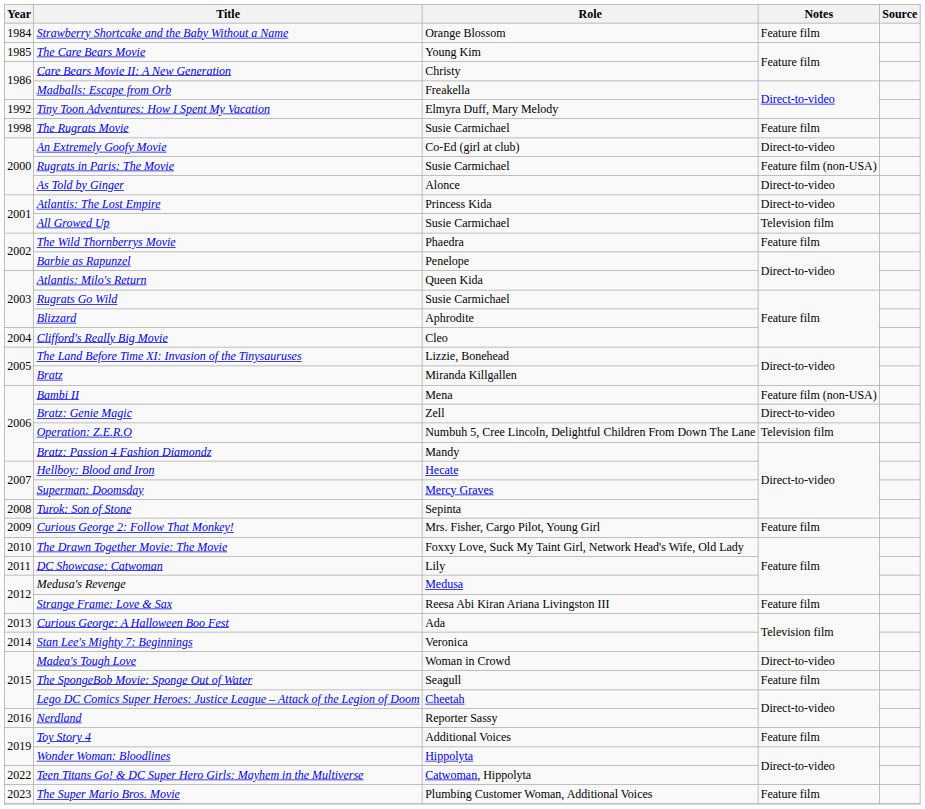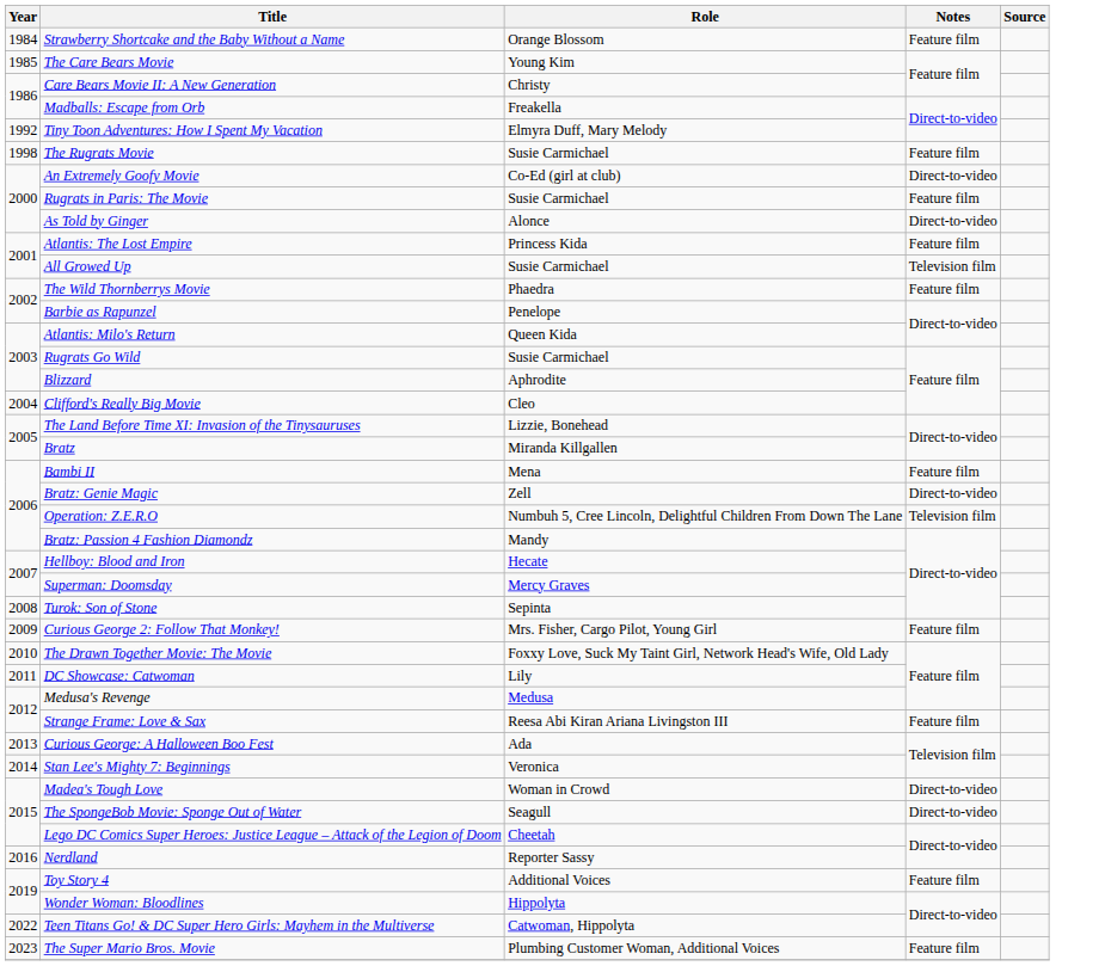 <table class="wikitable sortable plainrowheaders">
 <tr>
 <th>Year</th>
 <th>Title</th>
 <th>Role</th>
 <th class="unsortable">Notes</th>
 <th class="unsortable">Source</th>
 </tr>
 <tr>
 <td>1984</td>
 <td><em><a href='#'>Strawberry Shortcake and the Baby Without a Name</a></em></td>
 <td>Orange Blossom</td>
 <td>Feature film</td>
 <td></td>
 </tr>
 <tr>
 <td>1985</td>
 <td data-sort-value="Care Bears Movie, The"><em><a href='#'>The Care Bears Movie</a></em></td>
 <td>Young Kim</td>
 <td rowspan="2">Feature film</td>
 <td></td>
 </tr>
 <tr>
 <td rowspan="2">1986</td>
 <td><em><a href='#'>Care Bears Movie II: A New Generation</a></em></td>
 <td>Christy</td>
 <td></td>
 </tr>
 <tr>
 <td><em><a href='#'>Madballs: Escape from Orb</a></em></td>
 <td>Freakella</td>
 <td rowspan="2"><a href='#'>Direct-to-video</a></td>
 <td></td>
 </tr>
 <tr>
 <td>1992</td>
 <td><em><a href='#'>Tiny Toon Adventures: How I Spent My Vacation</a></em></td>
 <td>Elmyra Duff, Mary Melody</td>
 <td></td>
 </tr>
 <tr>
 <td>1998</td>
 <td data-sort-value="Rugrats Movie, The"><em><a href='#'>The Rugrats Movie</a></em></td>
 <td>Susie Carmichael</td>
 <td>Feature film</td>
 <td></td>
 </tr>
 <tr>
 <td rowspan="3">2000</td>
 <td><em><a href='#'>An Extremely Goofy Movie</a></em></td>
 <td>Co-Ed (girl at club)</td>
 <td>Direct-to-video</td>
 <td></td>
 </tr>
 <tr>
 <td><em><a href='#'>Rugrats in Paris: The Movie</a></em></td>
 <td>Susie Carmichael</td>
-<td>Feature film (non-USA)</td>
+<td>Feature film</td>
 <td></td>
 </tr>
 <tr>
 <td><em><a href='#'>As Told by Ginger</a></em></td>
 <td>Alonce</td>
 <td>Direct-to-video</td>
 <td></td>
 </tr>
 <tr>
 <td rowspan="2">2001</td>
 <td><em><a href='#'>Atlantis: The Lost Empire</a></em></td>
 <td>Princess Kida</td>
-<td>Direct-to-video</td>
+<td>Feature film</td>
 <td></td>
 </tr>
 <tr>
 <td><em><a href='#'>All Growed Up</a></em></td>
 <td>Susie Carmichael</td>
 <td>Television film</td>
 <td></td>
 </tr>
 <tr>
 <td rowspan="2">2002</td>
 <td data-sort-value="Wild Thornberrys Movie, The"><em><a href='#'>The Wild Thornberrys Movie</a></em></td>
 <td>Phaedra</td>
 <td>Feature film</td>
 <td></td>
 </tr>
 <tr>
 <td><em><a href='#'>Barbie as Rapunzel</a></em></td>
 <td>Penelope</td>
 <td rowspan="2">Direct-to-video</td>
 <td></td>
 </tr>
 <tr>
 <td rowspan="3">2003</td>
 <td><em><a href='#'>Atlantis: Milo's Return</a></em></td>
 <td>Queen Kida</td>
 <td></td>
 </tr>
 <tr>
 <td><em><a href='#'>Rugrats Go Wild</a></em></td>
 <td>Susie Carmichael</td>
 <td rowspan="3">Feature film</td>
 <td></td>
 </tr>
 <tr>
 <td><em><a href='#'>Blizzard</a></em></td>
 <td>Aphrodite</td>
 <td></td>
 </tr>
 <tr>
 <td>2004</td>
 <td><em><a href='#'>Clifford's Really Big Movie</a></em></td>
 <td>Cleo</td>
 <td></td>
 </tr>
 <tr>
 <td rowspan="2">2005</td>
 <td data-sort-value="Land Before Time XI: Invasion of the Tinysauruses, The"><em><a href='#'>The Land Before Time XI: Invasion of the Tinysauruses</a></em></td>
 <td>Lizzie, Bonehead</td>
 <td rowspan="2">Direct-to-video</td>
 <td></td>
 </tr>
 <tr>
 <td><em><a href='#'>Bratz</a></em></td>
 <td>Miranda Killgallen</td>
 <td></td>
 </tr>
 <tr>
 <td rowspan="4">2006</td>
 <td><em><a href='#'>Bambi II</a></em></td>
 <td>Mena</td>
-<td>Feature film (non-USA)</td>
+<td>Feature film</td>
 <td></td>
 </tr>
 <tr>
 <td><em><a href='#'>Bratz: Genie Magic</a></em></td>
 <td>Zell</td>
 <td>Direct-to-video</td>
 <td></td>
 </tr>
 <tr>
 <td><em><a href='#'>Operation: Z.E.R.O</a></em></td>
 <td>Numbuh 5, Cree Lincoln, Delightful Children From Down The Lane</td>
 <td>Television film</td>
 <td></td>
 </tr>
 <tr>
 <td><em><a href='#'>Bratz: Passion 4 Fashion Diamondz</a></em></td>
 <td>Mandy</td>
 <td rowspan="4">Direct-to-video</td>
 <td></td>
 </tr>
 <tr>
 <td rowspan="2">2007</td>
 <td><em><a href='#'>Hellboy: Blood and Iron</a></em></td>
 <td><a href='#'>Hecate</a></td>
 <td></td>
 </tr>
 <tr>
 <td><em><a href='#'>Superman: Doomsday</a></em></td>
 <td><a href='#'>Mercy Graves</a></td>
 <td></td>
 </tr>
 <tr>
 <td>2008</td>
 <td><em><a href='#'>Turok: Son of Stone</a></em></td>
 <td>Sepinta</td>
 <td></td>
 </tr>
 <tr>
 <td>2009</td>
 <td><em><a href='#'>Curious George 2: Follow That Monkey!</a></em></td>
 <td>Mrs. Fisher, Cargo Pilot, Young Girl</td>
 <td>Feature film</td>
 <td></td>
 </tr>
 <tr>
 <td>2010</td>
 <td data-sort-value="Drawn Together Movie: The Movie, The"><em><a href='#'>The Drawn Together Movie: The Movie</a></em></td>
 <td>Foxxy Love, Suck My Taint Girl, Network Head's Wife, Old Lady</td>
 <td rowspan="3">Feature film</td>
 <td></td>
 </tr>
 <tr>
 <td>2011</td>
 <td><em><a href='#'>DC Showcase: Catwoman</a></em></td>
 <td>Lily</td>
 <td></td>
 </tr>
 <tr>
 <td rowspan="2">2012</td>
 <td><em>Medusa's Revenge</em></td>
 <td><a href='#'>Medusa</a></td>
 <td></td>
 </tr>
 <tr>
 <td><em><a href='#'>Strange Frame: Love & Sax</a></em></td>
 <td>Reesa Abi Kiran Ariana Livingston III</td>
 <td>Feature film</td>
 <td></td>
 </tr>
 <tr>
 <td>2013</td>
 <td><em><a href='#'>Curious George: A Halloween Boo Fest</a></em></td>
 <td>Ada</td>
 <td rowspan="2">Television film</td>
 <td></td>
 </tr>
 <tr>
 <td>2014</td>
 <td><em><a href='#'>Stan Lee's Mighty 7: Beginnings</a></em></td>
 <td>Veronica</td>
 <td></td>
 </tr>
 <tr>
 <td rowspan="3">2015</td>
 <td><em><a href='#'>Madea's Tough Love</a></em></td>
 <td>Woman in Crowd</td>
 <td>Direct-to-video</td>
 <td></td>
 </tr>
 <tr>
 <td data-sort-value="SpongeBob Movie: Sponge Out of Water, The"><em><a href='#'>The SpongeBob Movie: Sponge Out of Water</a></em></td>
 <td>Seagull</td>
-<td>Feature film</td>
+<td>Direct-to-video</td>
 <td></td>
 </tr>
 <tr>
 <td><em><a href='#'>Lego DC Comics Super Heroes: Justice League – Attack of the Legion of Doom</a></em></td>
 <td><a href='#'>Cheetah</a></td>
 <td rowspan="2">Direct-to-video</td>
 <td></td>
 </tr>
 <tr>
 <td>2016</td>
 <td><em><a href='#'>Nerdland</a></em></td>
 <td>Reporter Sassy</td>
 <td></td>
 </tr>
 <tr>
 <td rowspan="2">2019</td>
 <td><em><a href='#'>Toy Story 4</a></em></td>
 <td>Additional Voices</td>
 <td>Feature film</td>
 <td></td>
 </tr>
 <tr>
 <td><em><a href='#'>Wonder Woman: Bloodlines</a></em></td>
 <td><a href='#'>Hippolyta</a></td>
 <td rowspan="2">Direct-to-video</td>
 </tr>
 <tr>
 <td>2022</td>
 <td><em><a href='#'>Teen Titans Go! & DC Super Hero Girls: Mayhem in the Multiverse</a></em></td>
 <td><a href='#'>Catwoman</a>, Hippolyta</td>
 <td></td>
 </tr>
 <tr>
 <td>2023</td>
 <td data-sort-value="Super Mario Bros. Movie, The"><em><a href='#'>The Super Mario Bros. Movie</a></em></td>
 <td>Plumbing Customer Woman, Additional Voices</td>
 <td>Feature film</td>
 <td></td>
 </tr>
 <tr>
 </tr>
 </table>
